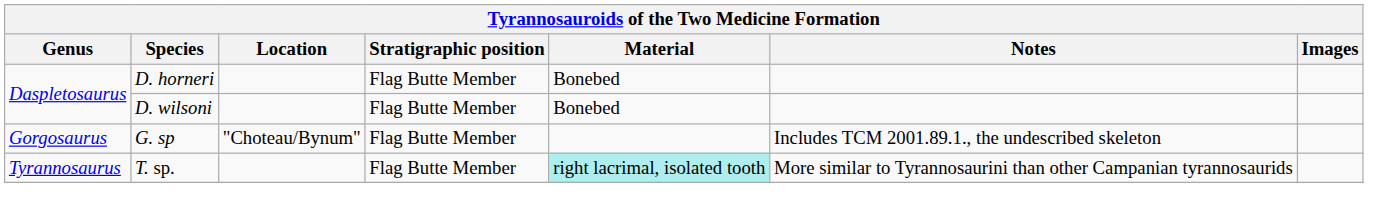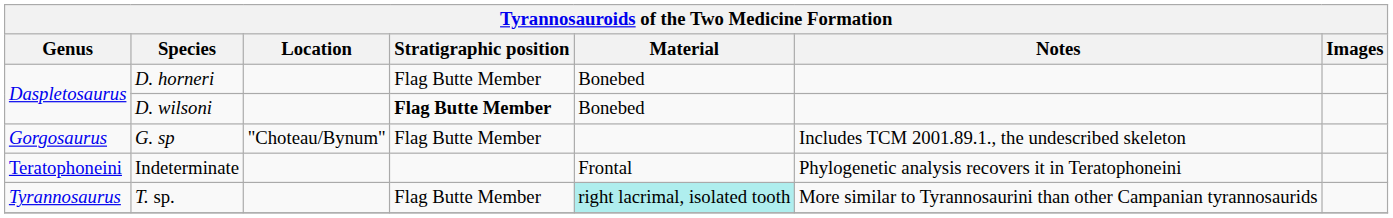 <table class="wikitable" align="center">
 <tr>
 <th colspan="7" align="center"><strong><a href='#'>Tyrannosauroids</a> of the Two Medicine Formation</strong></th>
 </tr>
 <tr>
 <th>Genus</th>
 <th>Species</th>
 <th>Location</th>
 <th>Stratigraphic position</th>
 <th>Material</th>
 <th>Notes</th>
 <th>Images</th>
 </tr>
 <tr>
 <td rowspan="2"><em><a href='#'>Daspletosaurus</a></em></td>
 <td><em>D. horneri</em></td>
 <td></td>
 <td>Flag Butte Member</td>
 <td>Bonebed</td>
 <td></td>
 <td></td>
 </tr>
 <tr>
 <td><em>D. wilsoni</em></td>
 <td></td>
-<td>Flag Butte Member</td>
+<td><strong>Flag Butte Member</strong></td>
 <td>Bonebed</td>
 <td></td>
 <td></td>
 </tr>
 <tr>
 <td><em><a href='#'>Gorgosaurus</a></em></td>
 <td><em>G. sp</em></td>
 <td>"Choteau/Bynum"</td>
 <td>Flag Butte Member</td>
 <td></td>
 <td>Includes TCM 2001.89.1., the undescribed skeleton</td>
 <td></td>
 </tr>
 <tr>
+<td><a href='#'>Teratophoneini</a></td>
+<td>Indeterminate</td>
+<td></td>
+<td></td>
+<td>Frontal</td>
+<td>Phylogenetic analysis recovers it in Teratophoneini</td>
+<td></td>
+</tr>
+<tr>
 <td><em><a href='#'>Tyrannosaurus</a></em></td>
 <td><em>T.</em> sp.</td>
 <td></td>
 <td>Flag Butte Member</td>
 <td style="background: paleturquoise;">right lacrimal, isolated tooth</td>
 <td>More similar to Tyrannosaurini than other Campanian tyrannosaurids</td>
 <td></td>
 </tr>
 <tr>
 </tr>
 </table>
